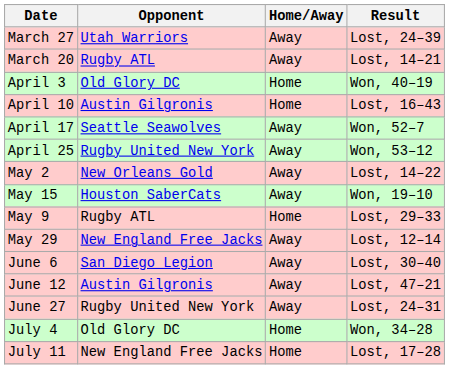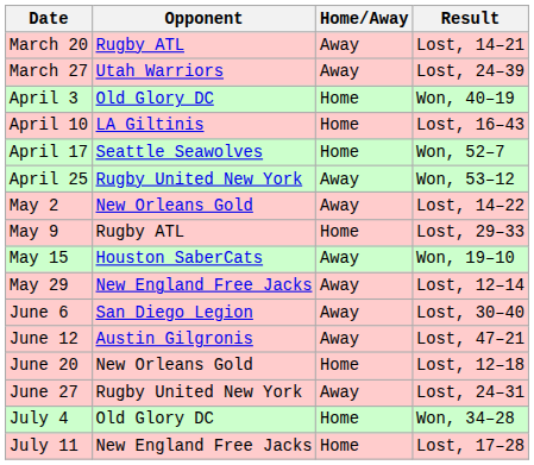 <table class="wikitable">
 <tr>
 <th>Date</th>
 <th>Opponent</th>
 <th>Home/Away</th>
 <th>Result</th>
 </tr>
 <tr bgcolor="#FFCCCC">
+<td>March 20</td>
+<td><a href='#'>Rugby ATL</a></td>
+<td>Away</td>
+<td>Lost, 14–21</td>
+</tr>
+<tr bgcolor="#FFCCCC">
 <td>March 27</td>
 <td><a href='#'>Utah Warriors</a></td>
 <td>Away</td>
 <td>Lost, 24–39</td>
-</tr>
-<tr bgcolor="#FFCCCC">
-<td>March 20</td>
-<td><a href='#'>Rugby ATL</a></td>
-<td>Away</td>
-<td>Lost, 14–21</td>
 </tr>
 <tr bgcolor="#CCFFCC">
 <td>April 3</td>
 <td><a href='#'>Old Glory DC</a></td>
 <td>Home</td>
 <td>Won, 40–19</td>
 </tr>
 <tr bgcolor="#FFCCCC">
 <td>April 10</td>
-<td><a href='#'>Austin Gilgronis</a></td>
+<td><a href='#'>LA Giltinis</a></td>
 <td>Home</td>
 <td>Lost, 16–43</td>
 </tr>
 <tr bgcolor="#CCFFCC">
 <td>April 17</td>
 <td><a href='#'>Seattle Seawolves</a></td>
-<td>Away</td>
+<td>Home</td>
 <td>Won, 52–7</td>
 </tr>
 <tr bgcolor="#CCFFCC">
 <td>April 25</td>
 <td><a href='#'>Rugby United New York</a></td>
 <td>Away</td>
 <td>Won, 53–12</td>
 </tr>
 <tr bgcolor="#FFCCCC">
 <td>May 2</td>
 <td><a href='#'>New Orleans Gold</a></td>
 <td>Away</td>
 <td>Lost, 14–22</td>
 </tr>
+<tr bgcolor="#FFCCCC">
+<td>May 9</td>
+<td>Rugby ATL</td>
+<td>Home</td>
+<td>Lost, 29–33</td>
+</tr>
 <tr bgcolor="#CCFFCC">
 <td>May 15</td>
 <td><a href='#'>Houston SaberCats</a></td>
 <td>Away</td>
 <td>Won, 19–10</td>
-</tr>
-<tr bgcolor="#FFCCCC">
-<td>May 9</td>
-<td>Rugby ATL</td>
-<td>Home</td>
-<td>Lost, 29–33</td>
 </tr>
 <tr bgcolor="#FFCCCC">
 <td>May 29</td>
 <td><a href='#'>New England Free Jacks</a></td>
 <td>Away</td>
 <td>Lost, 12–14</td>
 </tr>
 <tr bgcolor="#FFCCCC">
 <td>June 6</td>
 <td><a href='#'>San Diego Legion</a></td>
 <td>Away</td>
 <td>Lost, 30–40</td>
 </tr>
 <tr bgcolor="#FFCCCC">
 <td>June 12</td>
 <td><a href='#'>Austin Gilgronis</a></td>
 <td>Away</td>
 <td>Lost, 47–21</td>
 </tr>
 <tr bgcolor="#FFCCCC">
+<td>June 20</td>
+<td>New Orleans Gold</td>
+<td>Home</td>
+<td>Lost, 12–18</td>
+</tr>
+<tr bgcolor="#FFCCCC">
 <td>June 27</td>
 <td>Rugby United New York</td>
 <td>Away</td>
 <td>Lost, 24–31</td>
 </tr>
 <tr bgcolor="#CCFFCC">
 <td>July 4</td>
 <td>Old Glory DC</td>
 <td>Home</td>
 <td>Won, 34–28</td>
 </tr>
 <tr bgcolor="#FFCCCC">
 <td>July 11</td>
 <td>New England Free Jacks</td>
 <td>Home</td>
 <td>Lost, 17–28</td>
 </tr>
 </table>
